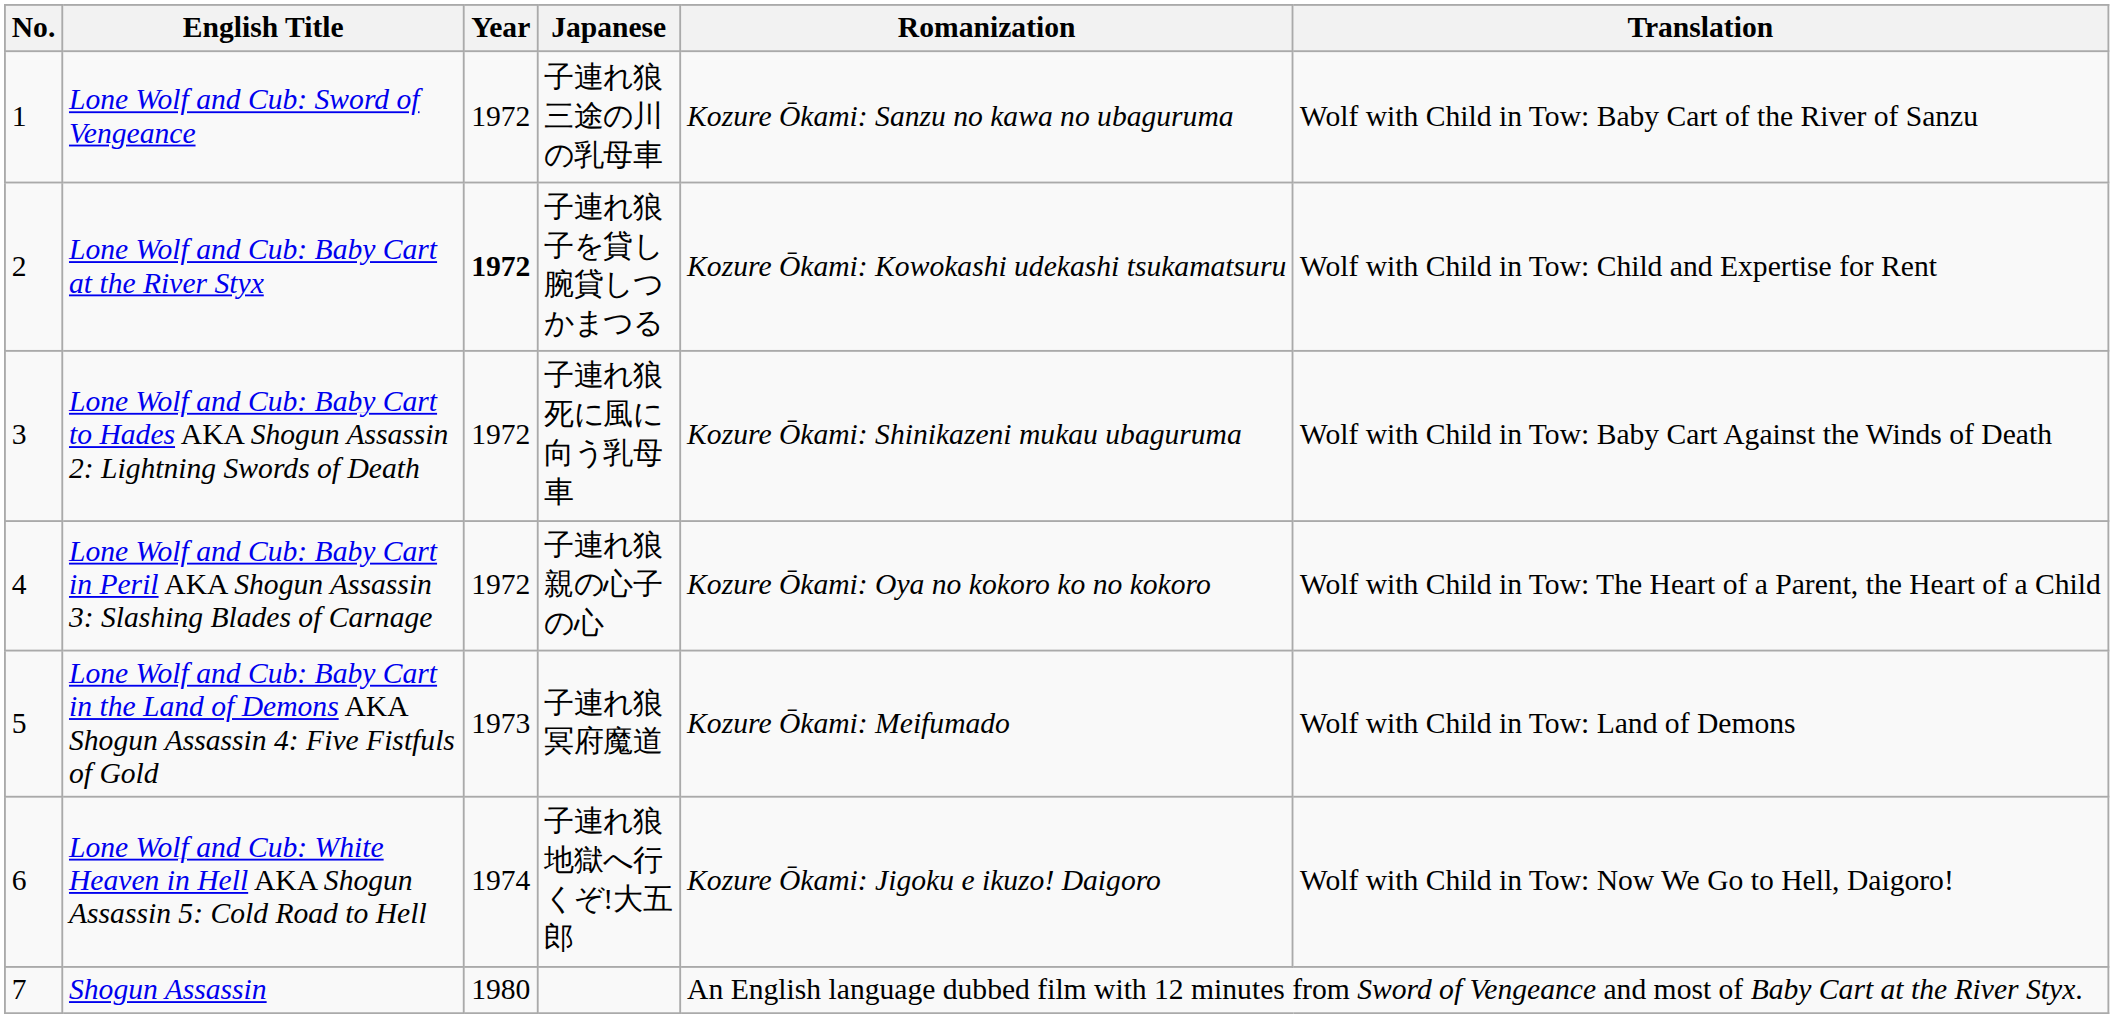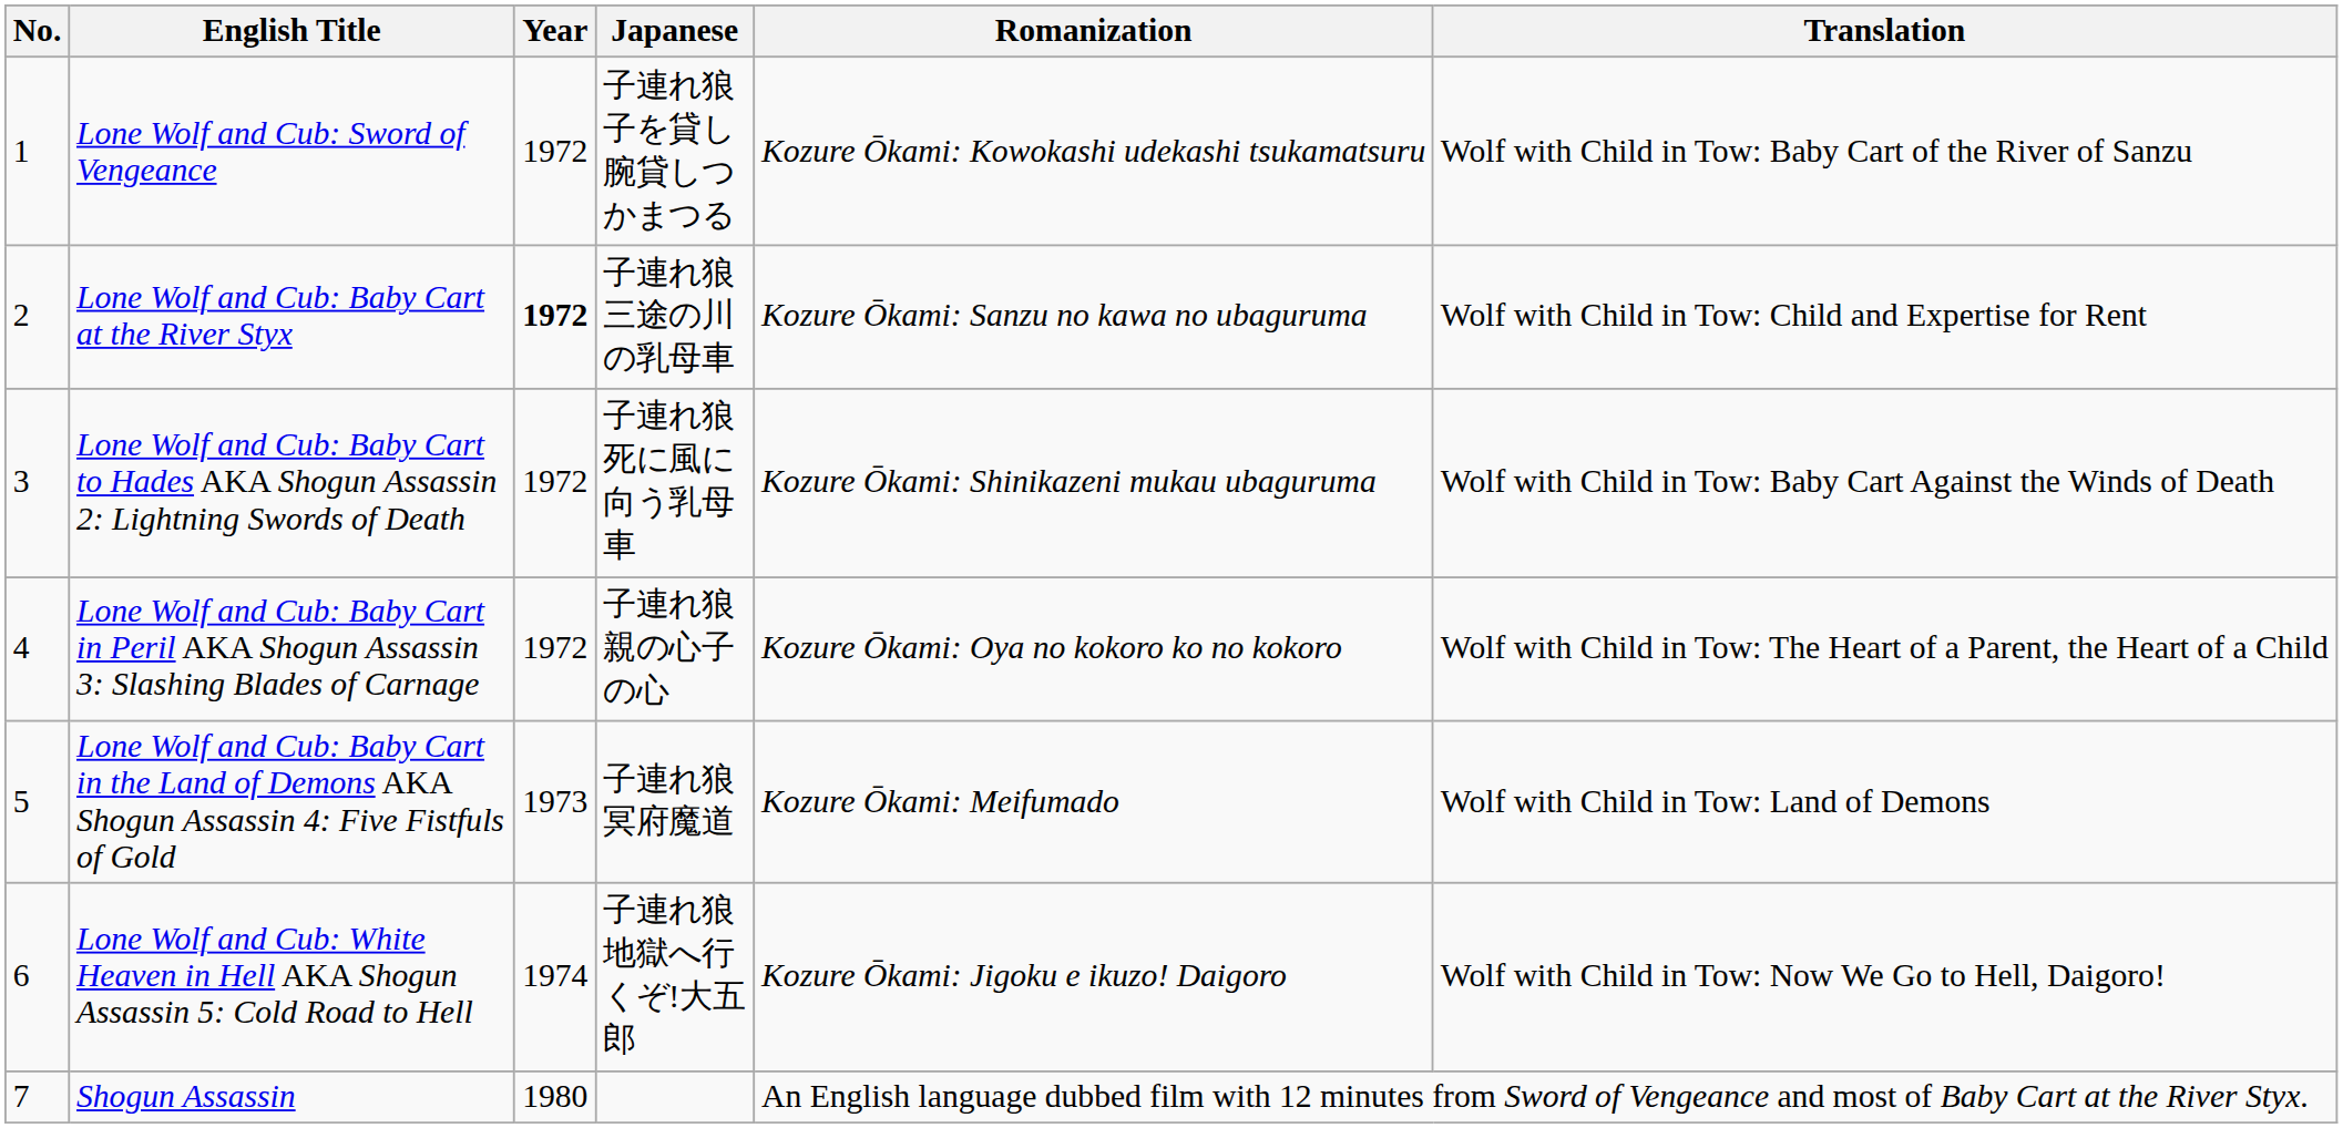 <table class="wikitable">
 <tr>
 <th>No.</th>
 <th style="width:210px;">English Title</th>
 <th>Year</th>
 <th width="70">Japanese</th>
 <th>Romanization</th>
 <th>Translation</th>
 </tr>
 <tr>
 <td>1</td>
 <td><em><a href='#'>Lone Wolf and Cub: Sword of Vengeance</a></em></td>
 <td>1972</td>
-<td>子連れ狼 三途の川の乳母車</td>
-<td><em>Kozure Ōkami: Sanzu no kawa no ubaguruma</em></td>
+<td>子連れ狼 子を貸し腕貸しつかまつる</td>
+<td><em>Kozure Ōkami: Kowokashi udekashi tsukamatsuru</em></td>
 <td>Wolf with Child in Tow: Baby Cart of the River of Sanzu</td>
 </tr>
 <tr>
 <td>2</td>
 <td><em><a href='#'>Lone Wolf and Cub: Baby Cart at the River Styx</a></em></td>
 <td><strong>1972</strong></td>
-<td>子連れ狼 子を貸し腕貸しつかまつる</td>
-<td><em>Kozure Ōkami: Kowokashi udekashi tsukamatsuru</em></td>
+<td>子連れ狼 三途の川の乳母車</td>
+<td><em>Kozure Ōkami: Sanzu no kawa no ubaguruma</em></td>
 <td>Wolf with Child in Tow: Child and Expertise for Rent</td>
 </tr>
 <tr>
 <td>3</td>
 <td><em><a href='#'>Lone Wolf and Cub: Baby Cart to Hades</a></em> AKA <em>Shogun Assassin 2: Lightning Swords of Death</em></td>
 <td>1972</td>
 <td>子連れ狼 死に風に向う乳母車</td>
 <td><em>Kozure Ōkami: Shinikazeni mukau ubaguruma</em></td>
 <td>Wolf with Child in Tow: Baby Cart Against the Winds of Death</td>
 </tr>
 <tr>
 <td>4</td>
 <td><em><a href='#'>Lone Wolf and Cub: Baby Cart in Peril</a></em> AKA <em>Shogun Assassin 3: Slashing Blades of Carnage</em></td>
 <td>1972</td>
 <td>子連れ狼 親の心子の心</td>
 <td><em>Kozure Ōkami: Oya no kokoro ko no kokoro</em></td>
 <td>Wolf with Child in Tow: The Heart of a Parent, the Heart of a Child</td>
 </tr>
 <tr>
 <td>5</td>
 <td><em><a href='#'>Lone Wolf and Cub: Baby Cart in the Land of Demons</a></em> AKA <em>Shogun Assassin 4: Five Fistfuls of Gold</em></td>
 <td>1973</td>
 <td>子連れ狼 冥府魔道</td>
 <td><em>Kozure Ōkami: Meifumado</em></td>
 <td>Wolf with Child in Tow: Land of Demons</td>
 </tr>
 <tr>
 <td>6</td>
 <td><em><a href='#'>Lone Wolf and Cub: White Heaven in Hell</a></em> AKA <em>Shogun Assassin 5: Cold Road to Hell</em></td>
 <td>1974</td>
 <td>子連れ狼 地獄へ行くぞ!大五郎</td>
 <td><em>Kozure Ōkami: Jigoku e ikuzo! Daigoro</em></td>
 <td>Wolf with Child in Tow: Now We Go to Hell, Daigoro!</td>
 </tr>
 <tr>
 <td>7</td>
 <td><em><a href='#'>Shogun Assassin</a></em></td>
 <td>1980</td>
 <td></td>
 <td colspan=2>An English language dubbed film with 12 minutes from <em>Sword of Vengeance</em> and most of <em>Baby Cart at the River Styx</em>.</td>
 </tr>
 </table>
